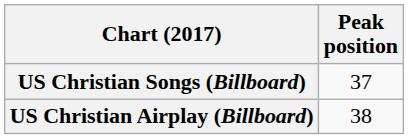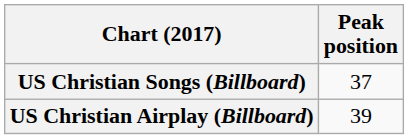 <table class="wikitable sortable plainrowheaders" style="text-align:center">
 <tr>
 <th scope="col">Chart (2017)</th>
 <th scope="col">Peak<br>position</th>
 </tr>
 <tr>
 <th scope="row">US Christian Songs (<em>Billboard</em>)</th>
 <td>37</td>
 </tr>
 <tr>
 <th scope="row">US Christian Airplay (<em>Billboard</em>)</th>
-<td>38</td>
+<td>39</td>
 </tr>
 </table>
